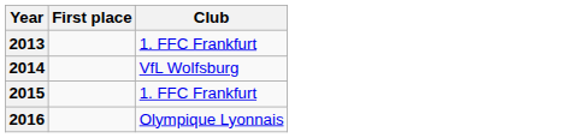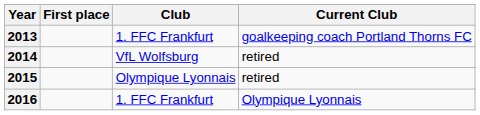 <table class="wikitable plainrowheaders sortable">
 <tr>
 <th scope=col>Year</th>
 <th scope=col>First place</th>
 <th scope=col>Club</th>
+<th scope=col>Current Club</th>
 </tr>
 <tr>
 <th scope=row style=text-align:center>2013</th>
 <td></td>
 <td> <a href='#'>1. FFC Frankfurt</a></td>
+<td> <a href='#'>goalkeeping coach Portland Thorns FC</a></td>
 </tr>
 <tr>
 <th scope=row style=text-align:center>2014</th>
 <td></td>
 <td> <a href='#'>VfL Wolfsburg</a></td>
+<td> retired</td>
 </tr>
 <tr>
 <th scope=row style=text-align:center>2015</th>
 <td></td>
-<td> <a href='#'>1. FFC Frankfurt</a></td>
+<td> <a href='#'>Olympique Lyonnais</a></td>
+<td> retired</td>
 </tr>
 <tr>
 <th scope=row style=text-align:center>2016</th>
 <td></td>
+<td> <a href='#'>1. FFC Frankfurt</a></td>
 <td> <a href='#'>Olympique Lyonnais</a></td>
 </tr>
 </table>
